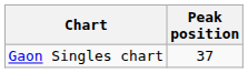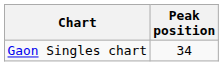 <table class="wikitable">
 <tr>
 <th>Chart</th>
 <th>Peak<br>position</th>
 </tr>
 <tr>
 <td><a href='#'>Gaon</a> Singles chart</td>
-<td align="center">37</td>
+<td align="center">34</td>
 </tr>
 </table>
